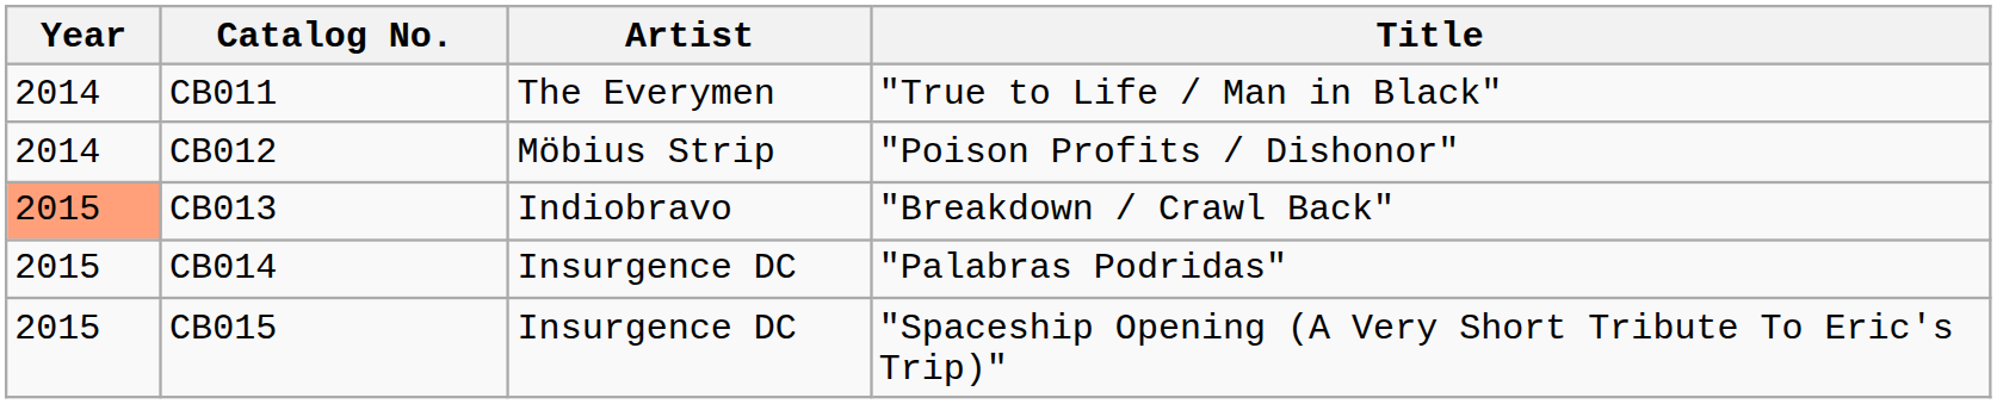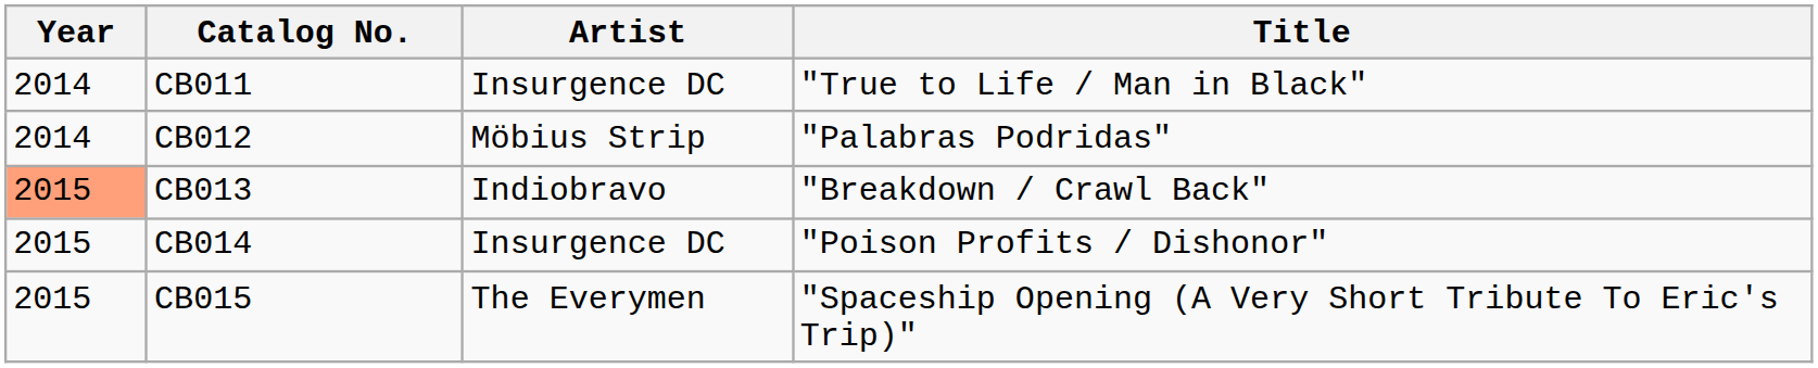 <table class="wikitable">
 <tr valign="top">
 <th scope="col" width="50pt">Year</th>
 <th scope="col" width="120pt">Catalog No.</th>
 <th scope="col" width="125pt">Artist</th>
 <th scope="col" width="400pt">Title</th>
 </tr>
 <tr valign="top">
 <td>2014</td>
 <td>CB011</td>
-<td>The Everymen</td>
+<td>Insurgence DC</td>
 <td>"True to Life / Man in Black"</td>
 </tr>
 <tr valign="top">
 <td>2014</td>
 <td>CB012</td>
 <td>Möbius Strip</td>
-<td>"Poison Profits / Dishonor"</td>
+<td>"Palabras Podridas"</td>
 </tr>
 <tr valign="top">
 <td style="background: lightsalmon;">2015</td>
 <td>CB013</td>
 <td>Indiobravo</td>
 <td>"Breakdown / Crawl Back"</td>
 </tr>
 <tr valign="top">
 <td>2015</td>
 <td>CB014</td>
 <td>Insurgence DC</td>
-<td>"Palabras Podridas"</td>
+<td>"Poison Profits / Dishonor"</td>
 </tr>
 <tr valign="top">
 <td>2015</td>
 <td>CB015</td>
-<td>Insurgence DC</td>
+<td>The Everymen</td>
 <td>"Spaceship Opening (A Very Short Tribute To Eric's Trip)"</td>
 </tr>
 </table>
